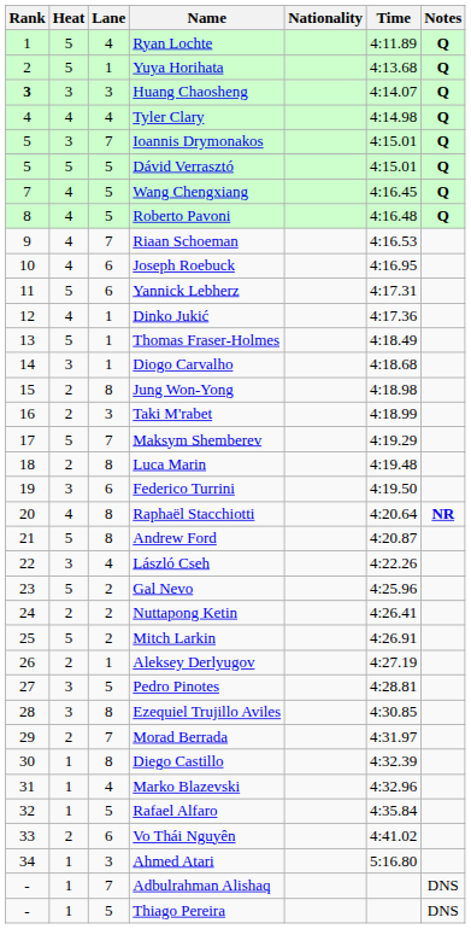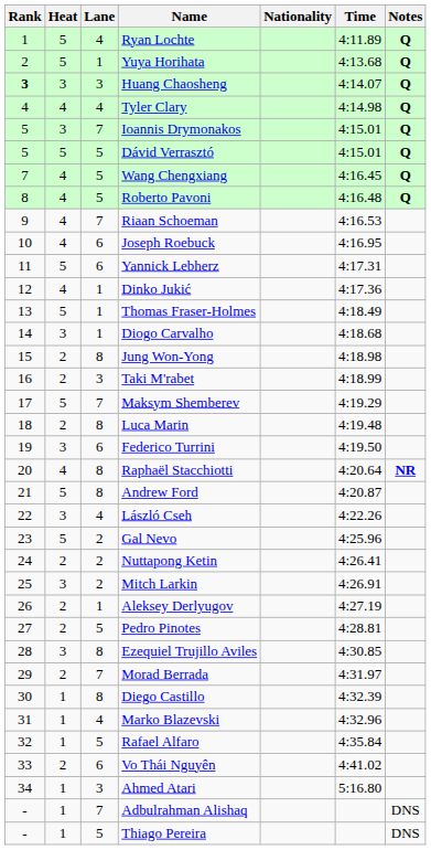 <table class="wikitable sortable" style="text-align:center">
 <tr>
 <th>Rank</th>
 <th>Heat</th>
 <th>Lane</th>
 <th>Name</th>
 <th>Nationality</th>
 <th>Time</th>
 <th>Notes</th>
 </tr>
 <tr bgcolor=ccffcc>
 <td>1</td>
 <td>5</td>
 <td>4</td>
 <td align=left><a href='#'>Ryan Lochte</a></td>
 <td align=left></td>
 <td>4:11.89</td>
 <td><strong>Q</strong></td>
 </tr>
 <tr bgcolor=ccffcc>
 <td>2</td>
 <td>5</td>
 <td>1</td>
 <td align=left><a href='#'>Yuya Horihata</a></td>
 <td align=left></td>
 <td>4:13.68</td>
 <td><strong>Q</strong></td>
 </tr>
 <tr bgcolor=ccffcc>
 <td><strong>3</strong></td>
 <td>3</td>
 <td>3</td>
 <td align=left><a href='#'>Huang Chaosheng</a></td>
 <td align=left></td>
 <td>4:14.07</td>
 <td><strong>Q</strong></td>
 </tr>
 <tr bgcolor=ccffcc>
 <td>4</td>
 <td>4</td>
 <td>4</td>
 <td align=left><a href='#'>Tyler Clary</a></td>
 <td align=left></td>
 <td>4:14.98</td>
 <td><strong>Q</strong></td>
 </tr>
 <tr bgcolor=ccffcc>
 <td>5</td>
 <td>3</td>
 <td>7</td>
 <td align=left><a href='#'>Ioannis Drymonakos</a></td>
 <td align=left></td>
 <td>4:15.01</td>
 <td><strong>Q</strong></td>
 </tr>
 <tr bgcolor=ccffcc>
 <td>5</td>
 <td>5</td>
 <td>5</td>
 <td align=left><a href='#'>Dávid Verrasztó</a></td>
 <td align=left></td>
 <td>4:15.01</td>
 <td><strong>Q</strong></td>
 </tr>
 <tr bgcolor=ccffcc>
 <td>7</td>
 <td>4</td>
 <td>5</td>
 <td align=left><a href='#'>Wang Chengxiang</a></td>
 <td align=left></td>
 <td>4:16.45</td>
 <td><strong>Q</strong></td>
 </tr>
 <tr bgcolor=ccffcc>
 <td>8</td>
 <td>4</td>
 <td>5</td>
 <td align=left><a href='#'>Roberto Pavoni</a></td>
 <td align=left></td>
 <td>4:16.48</td>
 <td><strong>Q</strong></td>
 </tr>
 <tr>
 <td>9</td>
 <td>4</td>
 <td>7</td>
 <td align=left><a href='#'>Riaan Schoeman</a></td>
 <td align=left></td>
 <td>4:16.53</td>
 <td></td>
 </tr>
 <tr>
 <td>10</td>
 <td>4</td>
 <td>6</td>
 <td align=left><a href='#'>Joseph Roebuck</a></td>
 <td align=left></td>
 <td>4:16.95</td>
 <td></td>
 </tr>
 <tr>
 <td>11</td>
 <td>5</td>
 <td>6</td>
 <td align=left><a href='#'>Yannick Lebherz</a></td>
 <td align=left></td>
 <td>4:17.31</td>
 <td></td>
 </tr>
 <tr>
 <td>12</td>
 <td>4</td>
 <td>1</td>
 <td align=left><a href='#'>Dinko Jukić</a></td>
 <td align=left></td>
 <td>4:17.36</td>
 <td></td>
 </tr>
 <tr>
 <td>13</td>
 <td>5</td>
 <td>1</td>
 <td align=left><a href='#'>Thomas Fraser-Holmes</a></td>
 <td align=left></td>
 <td>4:18.49</td>
 <td></td>
 </tr>
 <tr>
 <td>14</td>
 <td>3</td>
 <td>1</td>
 <td align=left><a href='#'>Diogo Carvalho</a></td>
 <td align=left></td>
 <td>4:18.68</td>
 <td></td>
 </tr>
 <tr>
 <td>15</td>
 <td>2</td>
 <td>8</td>
 <td align=left><a href='#'>Jung Won-Yong</a></td>
 <td align=left></td>
 <td>4:18.98</td>
 <td></td>
 </tr>
 <tr>
 <td>16</td>
 <td>2</td>
 <td>3</td>
 <td align=left><a href='#'>Taki M'rabet</a></td>
 <td align=left></td>
 <td>4:18.99</td>
 <td></td>
 </tr>
 <tr>
 <td>17</td>
 <td>5</td>
 <td>7</td>
 <td align=left><a href='#'>Maksym Shemberev</a></td>
 <td align=left></td>
 <td>4:19.29</td>
 <td></td>
 </tr>
 <tr>
 <td>18</td>
 <td>2</td>
 <td>8</td>
 <td align=left><a href='#'>Luca Marin</a></td>
 <td align=left></td>
 <td>4:19.48</td>
 <td></td>
 </tr>
 <tr>
 <td>19</td>
 <td>3</td>
 <td>6</td>
 <td align=left><a href='#'>Federico Turrini</a></td>
 <td align=left></td>
 <td>4:19.50</td>
 <td></td>
 </tr>
 <tr>
 <td>20</td>
 <td>4</td>
 <td>8</td>
 <td align=left><a href='#'>Raphaël Stacchiotti</a></td>
 <td align=left></td>
 <td>4:20.64</td>
 <td><strong><a href='#'>NR</a></strong></td>
 </tr>
 <tr>
 <td>21</td>
 <td>5</td>
 <td>8</td>
 <td align=left><a href='#'>Andrew Ford</a></td>
 <td align=left></td>
 <td>4:20.87</td>
 <td></td>
 </tr>
 <tr>
 <td>22</td>
 <td>3</td>
 <td>4</td>
 <td align=left><a href='#'>László Cseh</a></td>
 <td align=left></td>
 <td>4:22.26</td>
 <td></td>
 </tr>
 <tr>
 <td>23</td>
 <td>5</td>
 <td>2</td>
 <td align=left><a href='#'>Gal Nevo</a></td>
 <td align=left></td>
 <td>4:25.96</td>
 <td></td>
 </tr>
 <tr>
 <td>24</td>
 <td>2</td>
 <td>2</td>
 <td align=left><a href='#'>Nuttapong Ketin</a></td>
 <td align=left></td>
 <td>4:26.41</td>
 <td></td>
 </tr>
 <tr>
 <td>25</td>
-<td>5</td>
+<td>3</td>
 <td>2</td>
 <td align=left><a href='#'>Mitch Larkin</a></td>
 <td align=left></td>
 <td>4:26.91</td>
 <td></td>
 </tr>
 <tr>
 <td>26</td>
 <td>2</td>
 <td>1</td>
 <td align=left><a href='#'>Aleksey Derlyugov</a></td>
 <td align=left></td>
 <td>4:27.19</td>
 <td></td>
 </tr>
 <tr>
 <td>27</td>
-<td>3</td>
+<td>2</td>
 <td>5</td>
 <td align=left><a href='#'>Pedro Pinotes</a></td>
 <td align=left></td>
 <td>4:28.81</td>
 <td></td>
 </tr>
 <tr>
 <td>28</td>
 <td>3</td>
 <td>8</td>
 <td align=left><a href='#'>Ezequiel Trujillo Aviles</a></td>
 <td align=left></td>
 <td>4:30.85</td>
 <td></td>
 </tr>
 <tr>
 <td>29</td>
 <td>2</td>
 <td>7</td>
 <td align=left><a href='#'>Morad Berrada</a></td>
 <td align=left></td>
 <td>4:31.97</td>
 <td></td>
 </tr>
 <tr>
 <td>30</td>
 <td>1</td>
 <td>8</td>
 <td align=left><a href='#'>Diego Castillo</a></td>
 <td align=left></td>
 <td>4:32.39</td>
 <td></td>
 </tr>
 <tr>
 <td>31</td>
 <td>1</td>
 <td>4</td>
 <td align=left><a href='#'>Marko Blazevski</a></td>
 <td align=left></td>
 <td>4:32.96</td>
 <td></td>
 </tr>
 <tr>
 <td>32</td>
 <td>1</td>
 <td>5</td>
 <td align=left><a href='#'>Rafael Alfaro</a></td>
 <td align=left></td>
 <td>4:35.84</td>
 <td></td>
 </tr>
 <tr>
 <td>33</td>
 <td>2</td>
 <td>6</td>
 <td align=left><a href='#'>Vo Thái Nguyên</a></td>
 <td align=left></td>
 <td>4:41.02</td>
 <td></td>
 </tr>
 <tr>
 <td>34</td>
 <td>1</td>
 <td>3</td>
 <td align=left><a href='#'>Ahmed Atari</a></td>
 <td align=left></td>
 <td>5:16.80</td>
 <td></td>
 </tr>
 <tr>
 <td>-</td>
 <td>1</td>
 <td>7</td>
 <td align=left><a href='#'>Adbulrahman Alishaq</a></td>
 <td align=left></td>
 <td></td>
 <td>DNS</td>
 </tr>
 <tr>
 <td>-</td>
 <td>1</td>
 <td>5</td>
 <td align=left><a href='#'>Thiago Pereira</a></td>
 <td align=left></td>
 <td></td>
 <td>DNS</td>
 </tr>
 </table>
